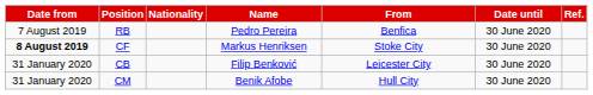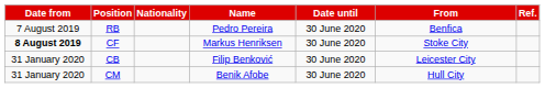 <table class="wikitable"  style="text-align:center; font-size:90%; ">
 <tr>
 <th style="background:#DD0000; color:#FFFFFF; width:120px;">Date from</th>
 <th style="background:#DD0000; color:#FFFFFF; width:50px;">Position</th>
 <th style="background:#DD0000; color:#FFFFFF; width:50px;">Nationality</th>
 <th style="background:#DD0000; color:#FFFFFF; width:150px;">Name</th>
+<th style="background:#DD0000; color:#FFFFFF; width:110px;">Date until</th>
 <th style="background:#DD0000; color:#FFFFFF; width:200px;">From</th>
-<th style="background:#DD0000; color:#FFFFFF; width:110px;">Date until</th>
 <th style="background:#DD0000; color:#FFFFFF; width:25px;">Ref.</th>
 </tr>
 <tr>
 <td>7 August 2019</td>
 <td><a href='#'>RB</a></td>
 <td></td>
 <td><a href='#'>Pedro Pereira</a></td>
+<td>30 June 2020</td>
 <td> <a href='#'>Benfica</a></td>
-<td>30 June 2020</td>
 <td></td>
 </tr>
 <tr>
 <td><strong>8 August 2019</strong></td>
 <td><a href='#'>CF</a></td>
 <td></td>
 <td><a href='#'>Markus Henriksen</a></td>
+<td>30 June 2020</td>
 <td> <a href='#'>Stoke City</a></td>
-<td>30 June 2020</td>
 <td></td>
 </tr>
 <tr>
 <td>31 January 2020</td>
 <td><a href='#'>CB</a></td>
 <td></td>
 <td><a href='#'>Filip Benković</a></td>
+<td>30 June 2020</td>
 <td> <a href='#'>Leicester City</a></td>
-<td>30 June 2020</td>
 <td></td>
 </tr>
 <tr>
 <td>31 January 2020</td>
 <td><a href='#'>CM</a></td>
 <td></td>
 <td><a href='#'>Benik Afobe</a></td>
+<td>30 June 2020</td>
 <td> <a href='#'>Hull City</a></td>
-<td>30 June 2020</td>
 <td></td>
 </tr>
 </table>
